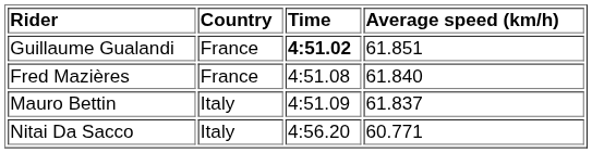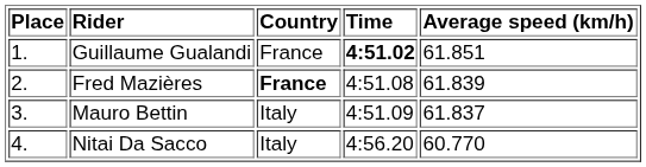 <table border="1"  style="text-align:left; width:500px;">
 <tr>
+<th>Place</th>
 <th>Rider</th>
 <th>Country</th>
 <th>Time</th>
 <th>Average speed (km/h)</th>
 </tr>
 <tr>
+<td>1.</td>
 <td>Guillaume Gualandi</td>
 <td>France</td>
 <td><strong>4:51.02</strong></td>
 <td>61.851</td>
 </tr>
 <tr>
+<td>2.</td>
 <td>Fred Mazières</td>
-<td>France</td>
+<td><strong>France</strong></td>
 <td>4:51.08</td>
-<td>61.840</td>
+<td>61.839</td>
 </tr>
 <tr>
+<td>3.</td>
 <td>Mauro Bettin</td>
 <td>Italy</td>
 <td>4:51.09</td>
 <td>61.837</td>
 </tr>
 <tr>
+<td>4.</td>
 <td>Nitai Da Sacco</td>
 <td>Italy</td>
 <td>4:56.20</td>
-<td>60.771</td>
+<td>60.770</td>
 </tr>
 </table>
